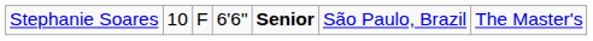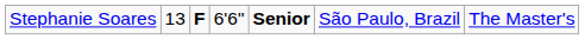 <table class="wikitable sortable" style="text-align: center">
 <tr align=center>
 </tr>
 <tr>
 <td><a href='#'>Stephanie Soares</a></td>
-<td>10</td>
-<td>F</td>
+<td>13</td>
+<td><strong>F</strong></td>
 <td>6'6"</td>
 <td><strong> Senior</strong></td>
 <td><a href='#'>São Paulo, Brazil</a></td>
 <td><a href='#'>The Master's</a></td>
 </tr>
 </table>
